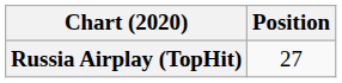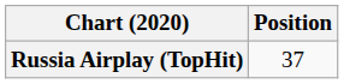 <table class="wikitable plainrowheaders" style="text-align:center;">
 <tr>
 <th scope="col">Chart (2020)</th>
 <th scope="col">Position</th>
 </tr>
 <tr>
 <th scope="row">Russia Airplay (TopHit)</th>
-<td>27</td>
+<td>37</td>
 </tr>
 </table>
